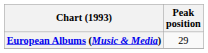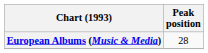 <table class="wikitable sortable plainrowheaders" style="text-align:center">
 <tr>
 <th scope="col">Chart (1993)</th>
 <th scope="col">Peak<br>position</th>
 </tr>
 <tr>
 <th scope="row"><a href='#'>European Albums</a> (<em><a href='#'>Music & Media</a></em>)</th>
-<td>29</td>
+<td>28</td>
 </tr>
 <tr>
 </tr>
 <tr>
 </tr>
 <tr>
 </tr>
 <tr>
 </tr>
 </table>
